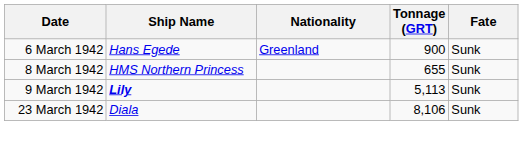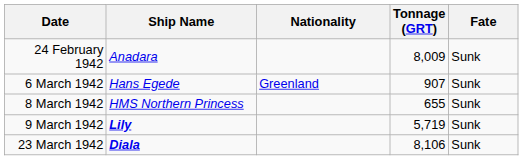 <table class="wikitable sortable">
 <tr>
 <th width="120px">Date</th>
 <th width="180px">Ship Name</th>
 <th width="160px">Nationality</th>
 <th width="25px">Tonnage<br>(<a href='#'>GRT</a>)</th>
 <th width="80px">Fate</th>
 </tr>
 <tr>
+<td align="right">24 February 1942</td>
+<td align="left"><a href='#'><em>Anadara</em></a></td>
+<td align="left"></td>
+<td align="right">8,009</td>
+<td align="left">Sunk</td>
+</tr>
+<tr>
 <td align="right">6 March 1942</td>
 <td align="left"><a href='#'><em>Hans Egede</em></a></td>
 <td align="left"> <a href='#'>Greenland</a></td>
-<td align="right">900</td>
+<td align="right">907</td>
 <td align="left">Sunk</td>
 </tr>
 <tr>
 <td align="right">8 March 1942</td>
 <td align="left"><a href='#'><em>HMS Northern Princess</em></a></td>
 <td align="left"></td>
 <td align="right">655</td>
 <td align="left">Sunk</td>
 </tr>
 <tr>
 <td align="right">9 March 1942</td>
 <td align="left"><strong><a href='#'><em>Lily</em></a></strong></td>
 <td align="left"></td>
-<td align="right">5,113</td>
+<td align="right">5,719</td>
 <td align="left">Sunk</td>
 </tr>
 <tr>
 <td align="right">23 March 1942</td>
-<td align="left"><a href='#'><em>Diala</em></a></td>
+<td align="left"><strong><a href='#'><em>Diala</em></a></strong></td>
 <td align="left"></td>
 <td align="right">8,106</td>
 <td align="left">Sunk</td>
 </tr>
 </table>
